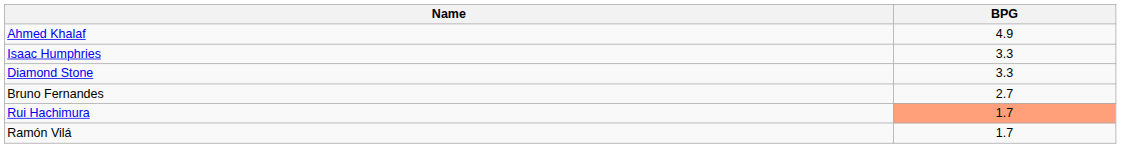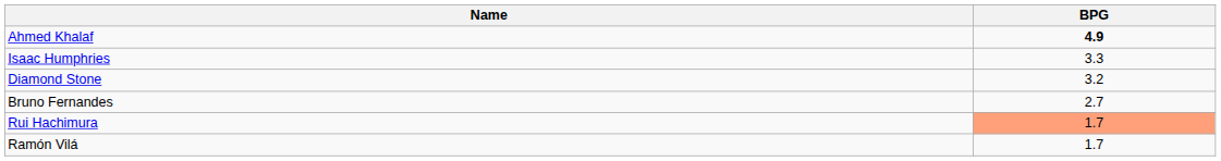 <table class=wikitable width="90%">
 <tr>
 <th width="80%">Name</th>
 <th width="20%">BPG</th>
 </tr>
 <tr>
 <td> <a href='#'>Ahmed Khalaf</a></td>
-<td align=center>4.9</td>
+<td align=center><strong>4.9</strong></td>
 </tr>
 <tr>
 <td> <a href='#'>Isaac Humphries</a></td>
 <td align=center>3.3</td>
 </tr>
 <tr>
 <td> <a href='#'>Diamond Stone</a></td>
-<td align=center>3.3</td>
+<td align=center>3.2</td>
 </tr>
 <tr>
 <td> Bruno Fernandes</td>
 <td align=center>2.7</td>
 </tr>
 <tr>
 <td> <a href='#'>Rui Hachimura</a></td>
 <td align=center style="background: lightsalmon;">1.7</td>
 </tr>
 <tr>
 <td> Ramón Vilá</td>
 <td align=center>1.7</td>
 </tr>
 </table>
